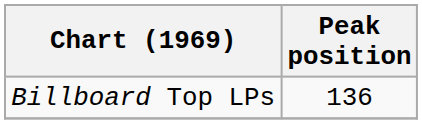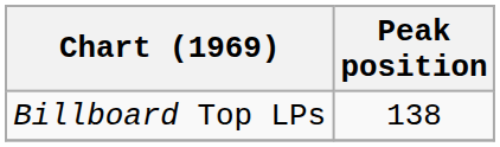 <table class="wikitable">
 <tr>
 <th>Chart (1969)</th>
 <th>Peak<br>position</th>
 </tr>
 <tr>
 <td><em>Billboard</em> Top LPs</td>
-<td align="center">136</td>
+<td align="center">138</td>
 </tr>
 <tr>
 </tr>
 </table>
